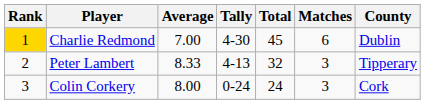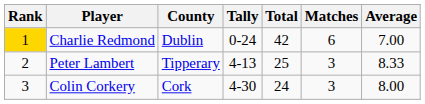 <table class="wikitable">
 <tr>
 <th>Rank</th>
 <th>Player</th>
-<th>Average</th>
+<th>County</th>
 <th>Tally</th>
 <th>Total</th>
 <th>Matches</th>
-<th>County</th>
+<th>Average</th>
 </tr>
 <tr>
 <td rowspan=1 align=center style="background: gold;">1</td>
 <td><a href='#'>Charlie Redmond</a></td>
+<td><a href='#'>Dublin</a></td>
+<td align=center>0-24</td>
+<td align=center>42</td>
+<td align=center>6</td>
 <td align=center>7.00</td>
-<td align=center>4-30</td>
-<td align=center>45</td>
-<td align=center>6</td>
-<td><a href='#'>Dublin</a></td>
 </tr>
 <tr>
 <td rowspan=1 align=center>2</td>
 <td><a href='#'>Peter Lambert</a></td>
+<td><a href='#'>Tipperary</a></td>
+<td align=center>4-13</td>
+<td align=center>25</td>
+<td align=center>3</td>
 <td align=center>8.33</td>
-<td align=center>4-13</td>
-<td align=center>32</td>
-<td align=center>3</td>
-<td><a href='#'>Tipperary</a></td>
 </tr>
 <tr>
 <td rowspan=1 align=center>3</td>
 <td><a href='#'>Colin Corkery</a></td>
-<td align=center>8.00</td>
-<td align=center>0-24</td>
+<td><a href='#'>Cork</a></td>
+<td align=center>4-30</td>
 <td align=center>24</td>
 <td align=center>3</td>
-<td><a href='#'>Cork</a></td>
+<td align=center>8.00</td>
 </tr>
 </table>
